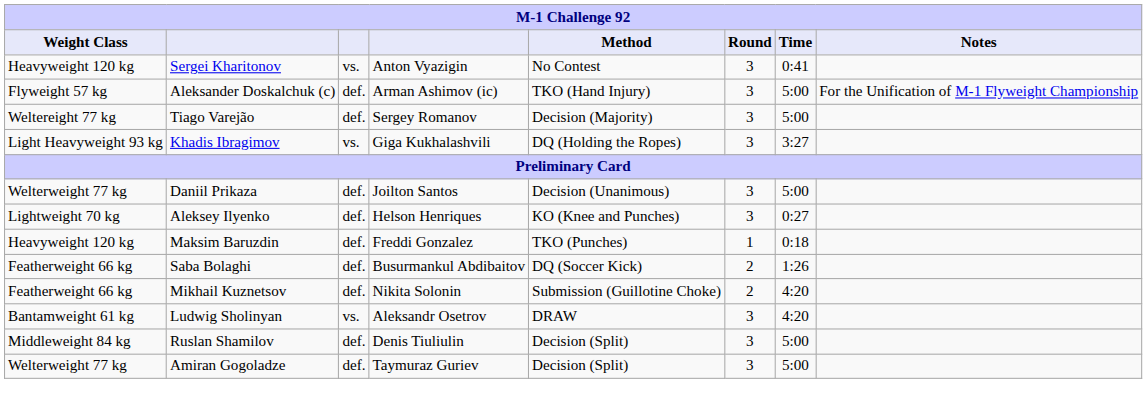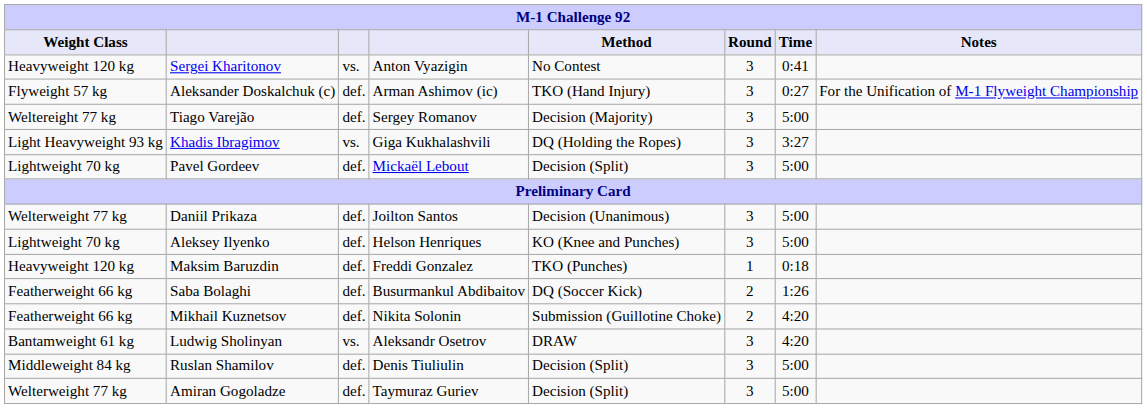 <table class="wikitable" style="font-size: 90%;">
 <tr>
 <th colspan="8" style="background-color: #ccf; color: #000080; text-align: center;"><strong>M-1 Challenge 92</strong></th>
 </tr>
 <tr>
 <th colspan="1" style="background-color: #E6E8FA; color: #000000; text-align: center;">Weight Class</th>
 <th colspan="1" style="background-color: #E6E8FA; color: #000000; text-align: center;"></th>
 <th colspan="1" style="background-color: #E6E8FA; color: #000000; text-align: center;"></th>
 <th colspan="1" style="background-color: #E6E8FA; color: #000000; text-align: center;"></th>
 <th colspan="1" style="background-color: #E6E8FA; color: #000000; text-align: center;">Method</th>
 <th colspan="1" style="background-color: #E6E8FA; color: #000000; text-align: center;">Round</th>
 <th colspan="1" style="background-color: #E6E8FA; color: #000000; text-align: center;">Time</th>
 <th colspan="1" style="background-color: #E6E8FA; color: #000000; text-align: center;">Notes</th>
 </tr>
 <tr>
 <td>Heavyweight 120 kg</td>
 <td> <a href='#'>Sergei Kharitonov</a></td>
 <td>vs.</td>
 <td> Anton Vyazigin</td>
 <td>No Contest</td>
 <td align=center>3</td>
 <td align=center>0:41</td>
 <td></td>
 </tr>
 <tr>
 <td>Flyweight 57 kg</td>
 <td> Aleksander Doskalchuk (c)</td>
 <td>def.</td>
 <td> Arman Ashimov (ic)</td>
 <td>TKO (Hand Injury)</td>
 <td align=center>3</td>
-<td align=center>5:00</td>
+<td align=center>0:27</td>
 <td>For the Unification of <a href='#'>M-1 Flyweight Championship</a></td>
 </tr>
 <tr>
 <td>Weltereight 77 kg</td>
 <td> Tiago Varejão</td>
 <td>def.</td>
 <td> Sergey Romanov</td>
 <td>Decision (Majority)</td>
 <td align=center>3</td>
 <td align=center>5:00</td>
 <td></td>
 </tr>
 <tr>
 <td>Light Heavyweight 93 kg</td>
 <td> <a href='#'>Khadis Ibragimov</a></td>
 <td>vs.</td>
 <td> Giga Kukhalashvili</td>
 <td>DQ (Holding the Ropes)</td>
 <td align=center>3</td>
 <td align=center>3:27</td>
 <td></td>
 </tr>
 <tr>
+<td>Lightweight 70 kg</td>
+<td> Pavel Gordeev</td>
+<td>def.</td>
+<td> <a href='#'>Mickaël Lebout</a></td>
+<td>Decision (Split)</td>
+<td align=center>3</td>
+<td align=center>5:00</td>
+<td></td>
+</tr>
+<tr>
 <th colspan="8" style="background-color: #ccf; color: #000080; text-align: center;"><strong>Preliminary Card</strong></th>
 </tr>
 <tr>
 <td>Welterweight 77 kg</td>
 <td> Daniil Prikaza</td>
 <td>def.</td>
 <td> Joilton Santos</td>
 <td>Decision (Unanimous)</td>
 <td align=center>3</td>
 <td align=center>5:00</td>
 <td></td>
 </tr>
 <tr>
 <td>Lightweight 70 kg</td>
 <td> Aleksey Ilyenko</td>
 <td>def.</td>
 <td> Helson Henriques</td>
 <td>KO (Knee and Punches)</td>
 <td align=center>3</td>
-<td align=center>0:27</td>
+<td align=center>5:00</td>
 <td></td>
 </tr>
 <tr>
 <td>Heavyweight 120 kg</td>
 <td> Maksim Baruzdin</td>
 <td>def.</td>
 <td> Freddi Gonzalez</td>
 <td>TKO (Punches)</td>
 <td align=center>1</td>
 <td align=center>0:18</td>
 <td></td>
 </tr>
 <tr>
 <td>Featherweight 66 kg</td>
 <td> Saba Bolaghi</td>
 <td>def.</td>
 <td> Busurmankul Abdibaitov</td>
 <td>DQ (Soccer Kick)</td>
 <td align=center>2</td>
 <td align=center>1:26</td>
 <td></td>
 </tr>
 <tr>
 <td>Featherweight 66 kg</td>
 <td> Mikhail Kuznetsov</td>
 <td>def.</td>
 <td> Nikita Solonin</td>
 <td>Submission (Guillotine Choke)</td>
 <td align=center>2</td>
 <td align=center>4:20</td>
 <td></td>
 </tr>
 <tr>
 <td>Bantamweight 61 kg</td>
 <td> Ludwig Sholinyan</td>
 <td>vs.</td>
 <td> Aleksandr Osetrov</td>
 <td>DRAW</td>
 <td align=center>3</td>
 <td align=center>4:20</td>
 <td></td>
 </tr>
 <tr>
 <td>Middleweight 84 kg</td>
 <td> Ruslan Shamilov</td>
 <td>def.</td>
 <td> Denis Tiuliulin</td>
 <td>Decision (Split)</td>
 <td align=center>3</td>
 <td align=center>5:00</td>
 <td></td>
 </tr>
 <tr>
 <td>Welterweight 77 kg</td>
 <td> Amiran Gogoladze</td>
 <td>def.</td>
 <td> Taymuraz Guriev</td>
 <td>Decision (Split)</td>
 <td align=center>3</td>
 <td align=center>5:00</td>
 <td></td>
 </tr>
 </table>
